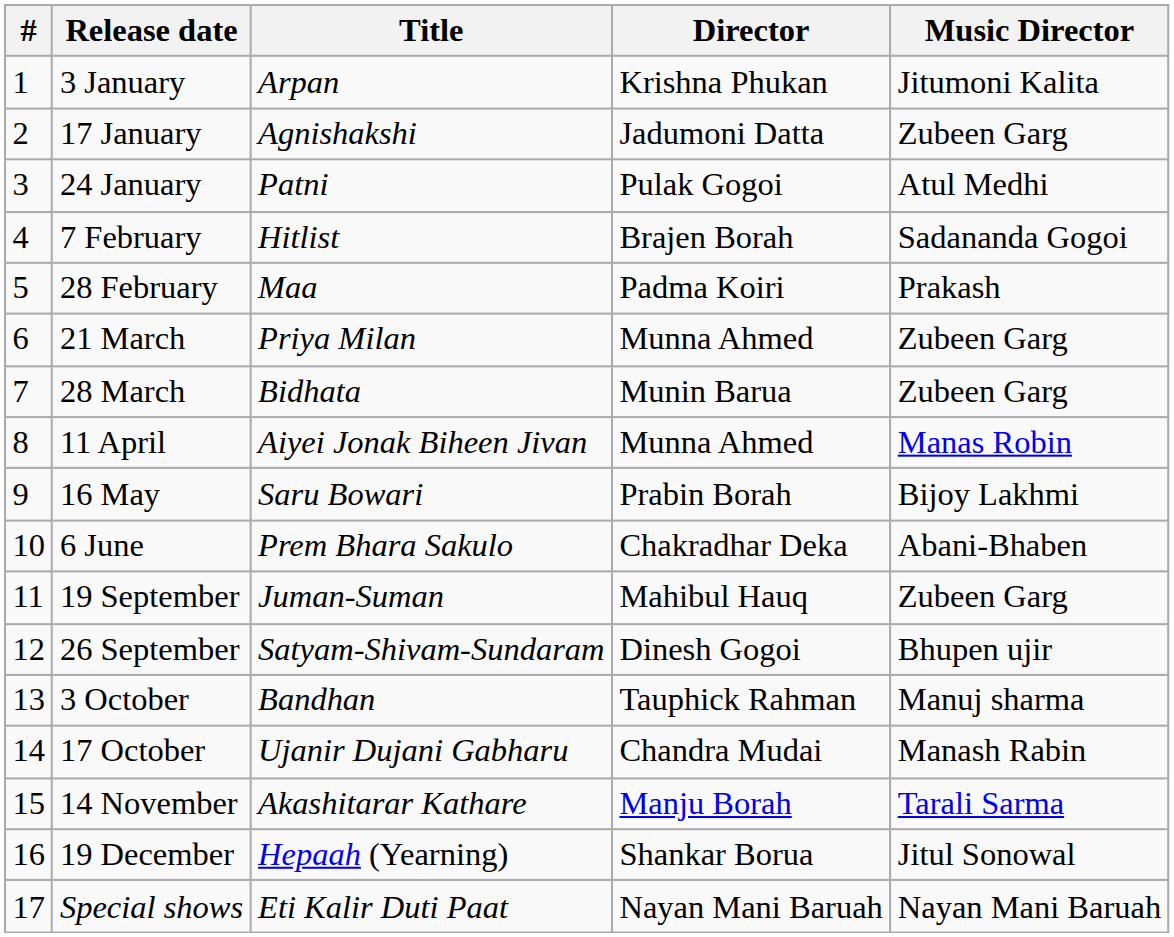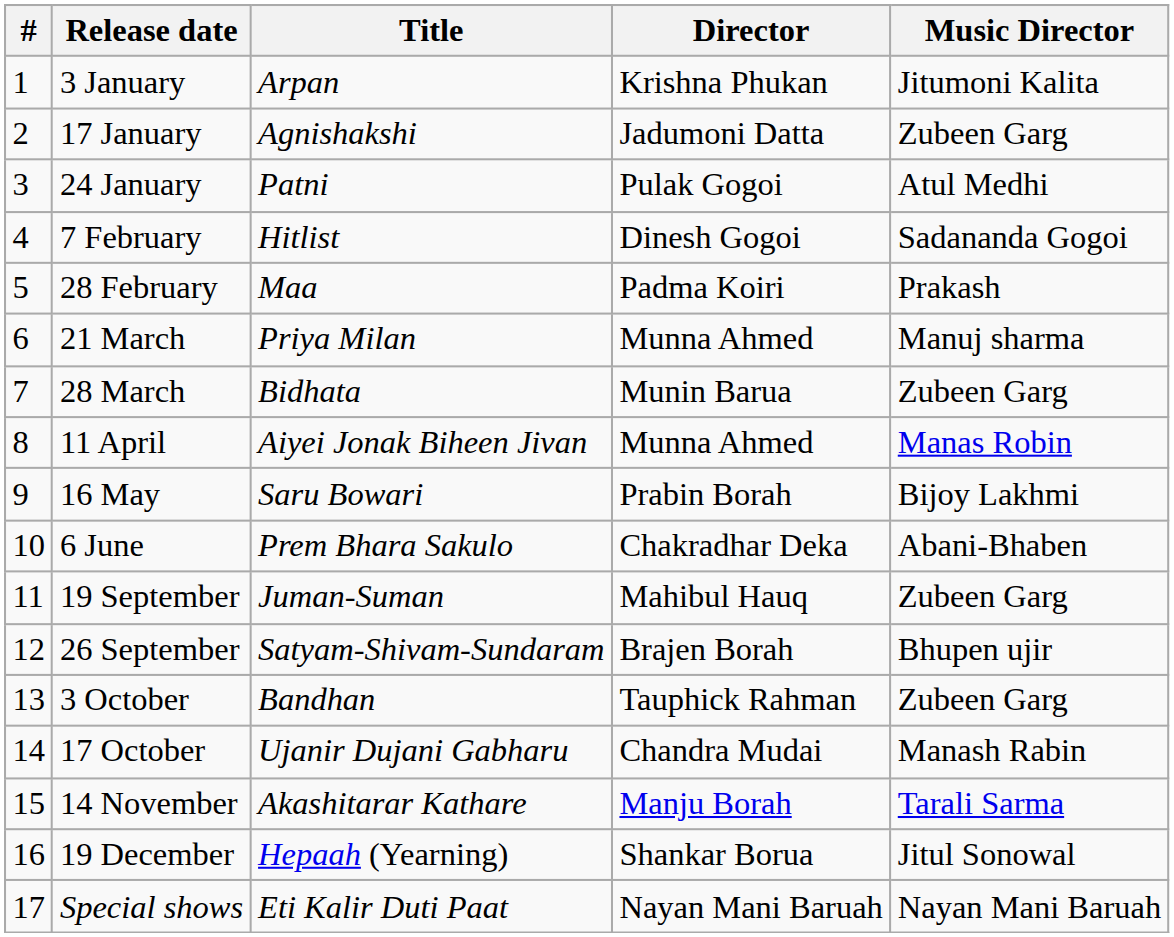 <table class="wikitable" border="0">
 <tr>
 <th>#</th>
 <th>Release date</th>
 <th>Title</th>
 <th>Director</th>
 <th>Music Director</th>
 </tr>
 <tr>
 <td>1</td>
 <td>3 January</td>
 <td><em>Arpan</em></td>
 <td>Krishna Phukan</td>
 <td>Jitumoni Kalita</td>
 </tr>
 <tr>
 <td>2</td>
 <td>17 January</td>
 <td><em>Agnishakshi</em></td>
 <td>Jadumoni  Datta</td>
 <td>Zubeen Garg</td>
 </tr>
 <tr>
 <td>3</td>
 <td>24 January</td>
 <td><em>Patni</em></td>
 <td>Pulak Gogoi</td>
 <td>Atul Medhi</td>
 </tr>
 <tr>
 <td>4</td>
 <td>7 February</td>
 <td><em>Hitlist</em></td>
-<td>Brajen Borah</td>
+<td>Dinesh Gogoi</td>
 <td>Sadananda Gogoi</td>
 </tr>
 <tr>
 <td>5</td>
 <td>28 February</td>
 <td><em>Maa</em></td>
 <td>Padma Koiri</td>
 <td>Prakash</td>
 </tr>
 <tr>
 <td>6</td>
 <td>21 March</td>
 <td><em>Priya Milan</em></td>
 <td>Munna Ahmed</td>
-<td>Zubeen Garg</td>
+<td>Manuj sharma</td>
 </tr>
 <tr>
 <td>7</td>
 <td>28 March</td>
 <td><em>Bidhata</em></td>
 <td>Munin Barua</td>
 <td>Zubeen Garg</td>
 </tr>
 <tr>
 <td>8</td>
 <td>11 April</td>
 <td><em>Aiyei Jonak Biheen Jivan</em></td>
 <td>Munna Ahmed</td>
 <td><a href='#'>Manas Robin</a></td>
 </tr>
 <tr>
 <td>9</td>
 <td>16 May</td>
 <td><em>Saru Bowari</em></td>
 <td>Prabin Borah</td>
 <td>Bijoy Lakhmi</td>
 </tr>
 <tr>
 <td>10</td>
 <td>6 June</td>
 <td><em>Prem Bhara Sakulo</em></td>
 <td>Chakradhar Deka</td>
 <td>Abani-Bhaben</td>
 </tr>
 <tr>
 <td>11</td>
 <td>19 September</td>
 <td><em>Juman-Suman</em></td>
 <td>Mahibul Hauq</td>
 <td>Zubeen Garg</td>
 </tr>
 <tr>
 <td>12</td>
 <td>26 September</td>
 <td><em>Satyam-Shivam-Sundaram</em></td>
-<td>Dinesh Gogoi</td>
+<td>Brajen Borah</td>
 <td>Bhupen ujir</td>
 </tr>
 <tr>
 <td>13</td>
 <td>3 October</td>
 <td><em>Bandhan</em></td>
 <td>Tauphick Rahman</td>
-<td>Manuj sharma</td>
+<td>Zubeen Garg</td>
 </tr>
 <tr>
 <td>14</td>
 <td>17 October</td>
 <td><em>Ujanir Dujani Gabharu</em></td>
 <td>Chandra Mudai</td>
 <td>Manash Rabin</td>
 </tr>
 <tr>
 <td>15</td>
 <td>14 November</td>
 <td><em>Akashitarar Kathare</em></td>
 <td><a href='#'>Manju Borah</a></td>
 <td><a href='#'>Tarali Sarma</a></td>
 </tr>
 <tr>
 <td>16</td>
 <td>19 December</td>
 <td><em><a href='#'>Hepaah</a></em> (Yearning)</td>
 <td>Shankar Borua</td>
 <td>Jitul Sonowal</td>
 </tr>
 <tr>
 <td>17</td>
 <td><em>Special shows</em></td>
 <td><em>Eti Kalir Duti Paat</em></td>
 <td>Nayan Mani Baruah</td>
 <td>Nayan Mani Baruah</td>
 </tr>
 <tr>
 </tr>
 </table>
